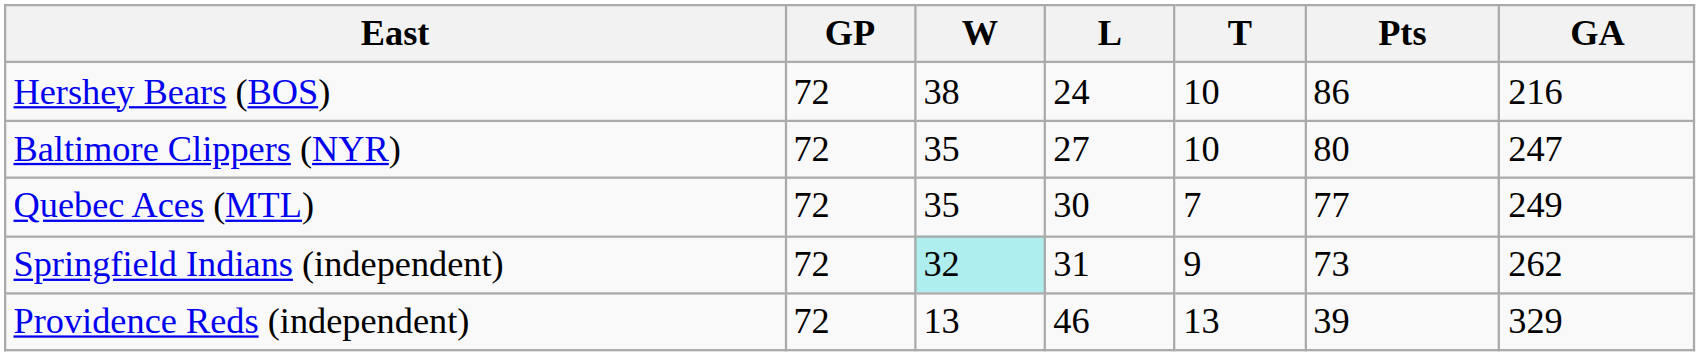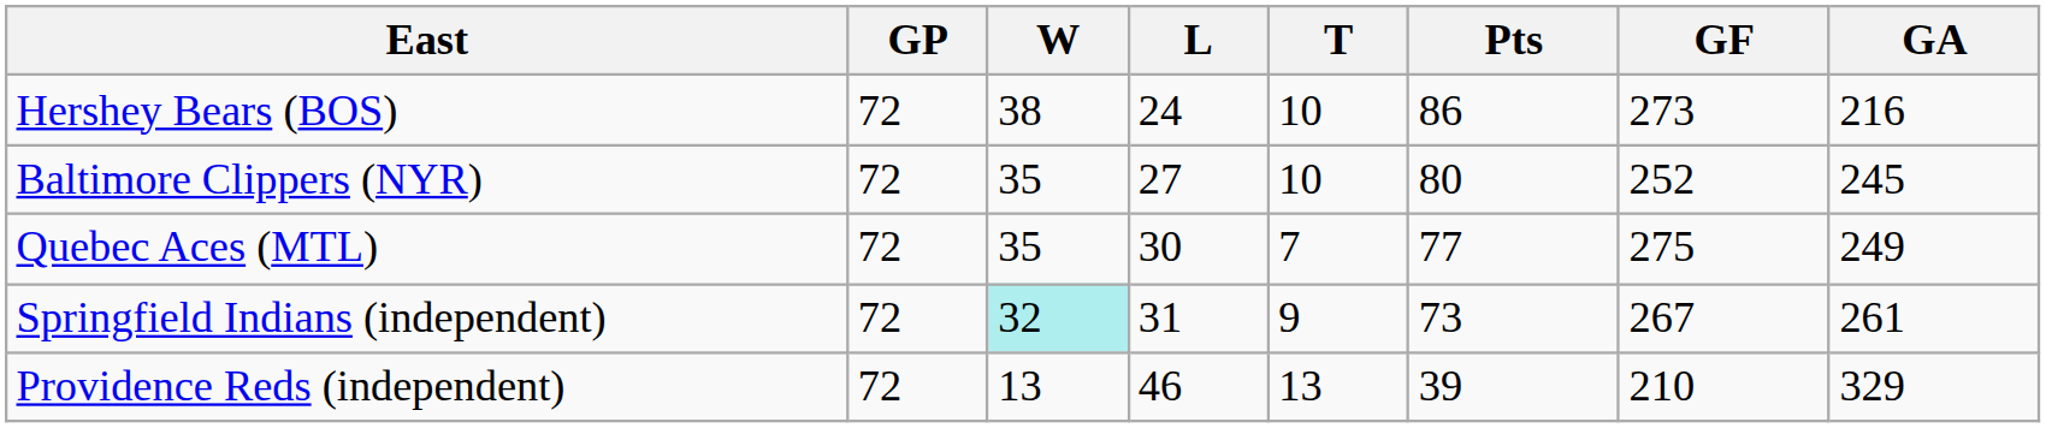 <table class="wikitable">
 <tr>
 <th bgcolor="#DDDDFF" width="30%">East</th>
 <th bgcolor="#DDDDFF" width="5%">GP</th>
 <th bgcolor="#DDDDFF" width="5%">W</th>
 <th bgcolor="#DDDDFF" width="5%">L</th>
 <th bgcolor="#DDDDFF" width="5%">T</th>
 <th bgcolor="#DDDDFF" width="7.5%">Pts</th>
+<th bgcolor="#DDDDFF" width="7.5%">GF</th>
 <th bgcolor="#DDDDFF" width="7.5%">GA</th>
 </tr>
 <tr>
 <td><a href='#'>Hershey Bears</a> (<a href='#'>BOS</a>)</td>
 <td>72</td>
 <td>38</td>
 <td>24</td>
 <td>10</td>
 <td>86</td>
+<td>273</td>
 <td>216</td>
 </tr>
 <tr>
 <td><a href='#'>Baltimore Clippers</a> (<a href='#'>NYR</a>)</td>
 <td>72</td>
 <td>35</td>
 <td>27</td>
 <td>10</td>
 <td>80</td>
-<td>247</td>
+<td>252</td>
+<td>245</td>
 </tr>
 <tr>
 <td><a href='#'>Quebec Aces</a> (<a href='#'>MTL</a>)</td>
 <td>72</td>
 <td>35</td>
 <td>30</td>
 <td>7</td>
 <td>77</td>
+<td>275</td>
 <td>249</td>
 </tr>
 <tr>
 <td><a href='#'>Springfield Indians</a> (independent)</td>
 <td>72</td>
 <td style="background: paleturquoise;">32</td>
 <td>31</td>
 <td>9</td>
 <td>73</td>
-<td>262</td>
+<td>267</td>
+<td>261</td>
 </tr>
 <tr>
 <td><a href='#'>Providence Reds</a> (independent)</td>
 <td>72</td>
 <td>13</td>
 <td>46</td>
 <td>13</td>
 <td>39</td>
+<td>210</td>
 <td>329</td>
 </tr>
 </table>
